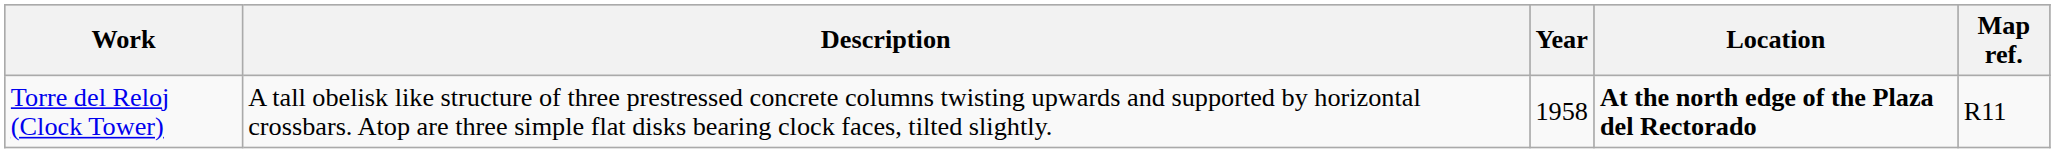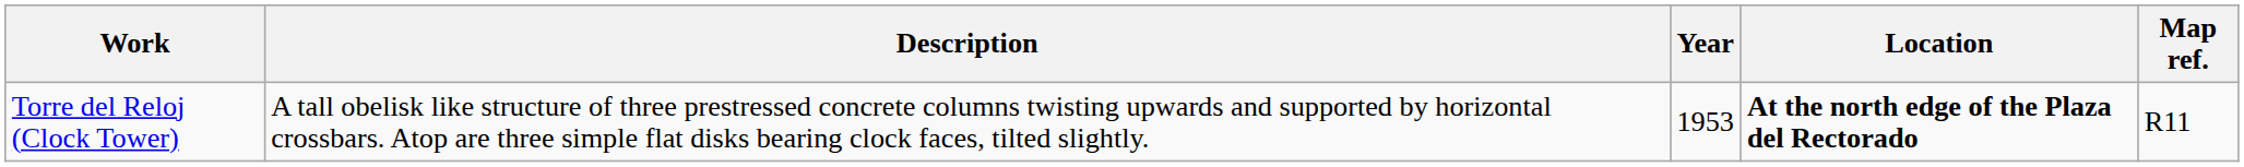 <table class="wikitable">
 <tr>
 <th>Work</th>
 <th>Description</th>
 <th>Year</th>
 <th>Location</th>
 <th>Map ref.</th>
 </tr>
 <tr>
 <td><a href='#'>Torre del Reloj (Clock Tower)</a></td>
 <td>A tall obelisk like structure of three prestressed concrete columns twisting upwards and supported by horizontal crossbars. Atop are three simple flat disks bearing clock faces, tilted slightly.</td>
-<td>1958</td>
+<td>1953</td>
 <td><strong>At the north edge of the Plaza del Rectorado</strong></td>
 <td>R11</td>
 </tr>
 </table>
